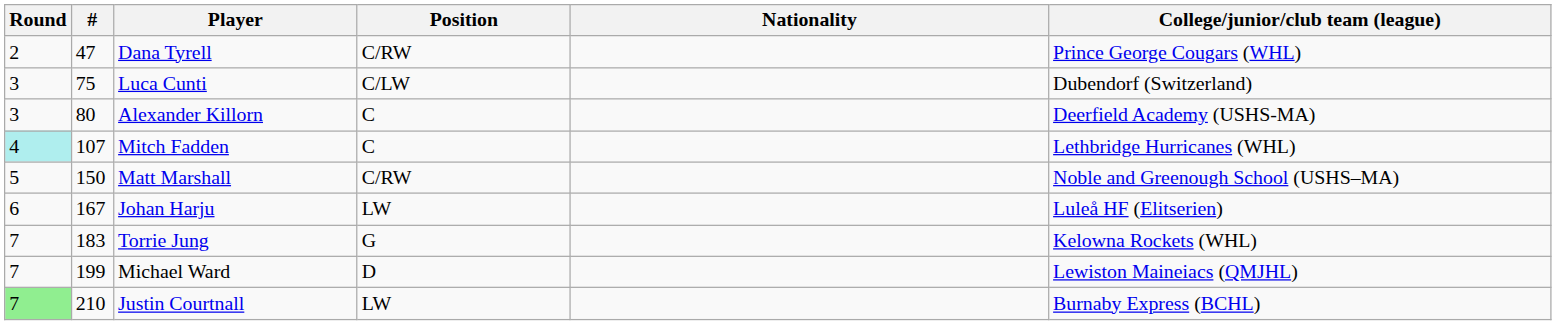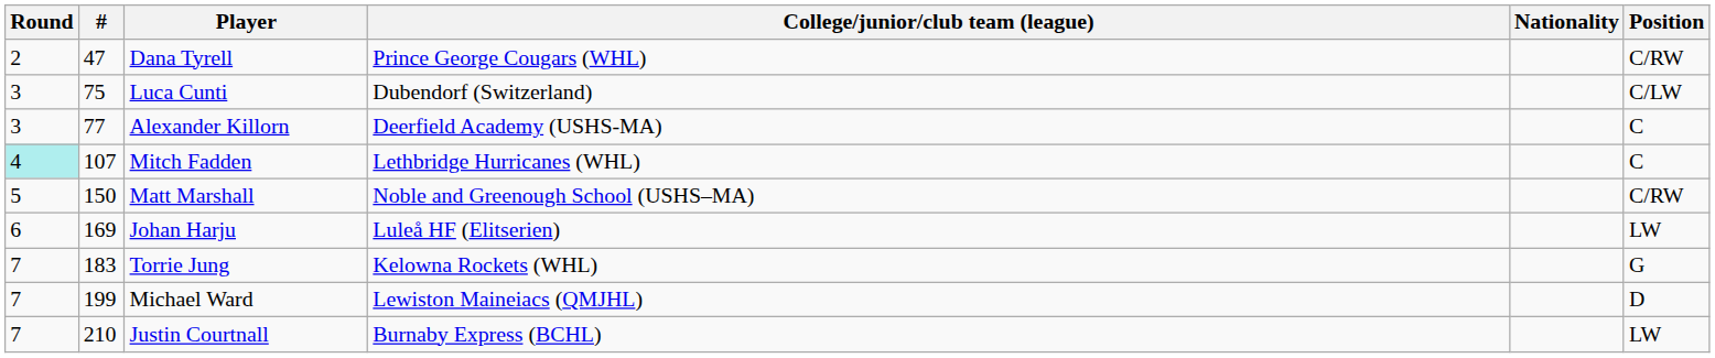 <table class="wikitable">
 <tr>
 <th bgcolor="#DDDDFF" width="2.75%">Round</th>
 <th bgcolor="#DDDDFF" width="2.75%">#</th>
 <th bgcolor="#DDDDFF" width="16.0%">Player</th>
+<th bgcolor="#DDDDFF" width="80.0%">College/junior/club team (league)</th>
+<th bgcolor="#DDDDFF" width="31.5%">Nationality</th>
 <th bgcolor="#DDDDFF" width="14.0%">Position</th>
-<th bgcolor="#DDDDFF" width="31.5%">Nationality</th>
-<th bgcolor="#DDDDFF" width="80.0%">College/junior/club team (league)</th>
 </tr>
 <tr>
 <td>2</td>
 <td>47</td>
 <td><a href='#'>Dana Tyrell</a></td>
+<td><a href='#'>Prince George Cougars</a> (<a href='#'>WHL</a>)</td>
+<td></td>
 <td>C/RW</td>
-<td></td>
-<td><a href='#'>Prince George Cougars</a> (<a href='#'>WHL</a>)</td>
 </tr>
 <tr>
 <td>3</td>
 <td>75</td>
 <td><a href='#'>Luca Cunti</a></td>
+<td>Dubendorf (Switzerland)</td>
+<td></td>
 <td>C/LW</td>
-<td></td>
-<td>Dubendorf (Switzerland)</td>
 </tr>
 <tr>
 <td>3</td>
-<td>80</td>
+<td>77</td>
 <td><a href='#'>Alexander Killorn</a></td>
+<td><a href='#'>Deerfield Academy</a> (USHS-MA)</td>
+<td></td>
 <td>C</td>
-<td></td>
-<td><a href='#'>Deerfield Academy</a> (USHS-MA)</td>
 </tr>
 <tr>
 <td style="background: paleturquoise;">4</td>
 <td>107</td>
 <td><a href='#'>Mitch Fadden</a></td>
+<td><a href='#'>Lethbridge Hurricanes</a> (WHL)</td>
+<td></td>
 <td>C</td>
-<td></td>
-<td><a href='#'>Lethbridge Hurricanes</a> (WHL)</td>
 </tr>
 <tr>
 <td>5</td>
 <td>150</td>
 <td><a href='#'>Matt Marshall</a></td>
+<td><a href='#'>Noble and Greenough School</a> (USHS–MA)</td>
+<td></td>
 <td>C/RW</td>
-<td></td>
-<td><a href='#'>Noble and Greenough School</a> (USHS–MA)</td>
 </tr>
 <tr>
 <td>6</td>
-<td>167</td>
+<td>169</td>
 <td><a href='#'>Johan Harju</a></td>
+<td><a href='#'>Luleå HF</a> (<a href='#'>Elitserien</a>)</td>
+<td></td>
 <td>LW</td>
-<td></td>
-<td><a href='#'>Luleå HF</a> (<a href='#'>Elitserien</a>)</td>
 </tr>
 <tr>
 <td>7</td>
 <td>183</td>
 <td><a href='#'>Torrie Jung</a></td>
+<td><a href='#'>Kelowna Rockets</a> (WHL)</td>
+<td></td>
 <td>G</td>
-<td></td>
-<td><a href='#'>Kelowna Rockets</a> (WHL)</td>
 </tr>
 <tr>
 <td>7</td>
 <td>199</td>
 <td>Michael Ward</td>
+<td><a href='#'>Lewiston Maineiacs</a> (<a href='#'>QMJHL</a>)</td>
+<td></td>
 <td>D</td>
-<td></td>
-<td><a href='#'>Lewiston Maineiacs</a> (<a href='#'>QMJHL</a>)</td>
 </tr>
 <tr>
-<td style="background: lightgreen;">7</td>
+<td>7</td>
 <td>210</td>
 <td><a href='#'>Justin Courtnall</a></td>
+<td><a href='#'>Burnaby Express</a> (<a href='#'>BCHL</a>)</td>
+<td></td>
 <td>LW</td>
-<td></td>
-<td><a href='#'>Burnaby Express</a> (<a href='#'>BCHL</a>)</td>
 </tr>
 </table>
